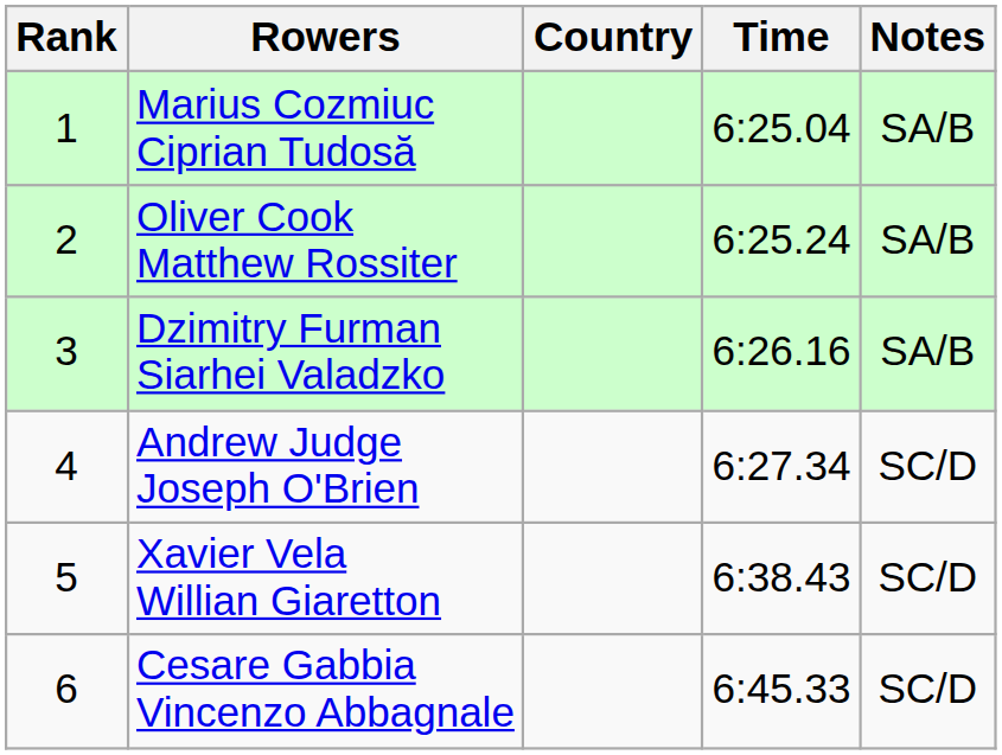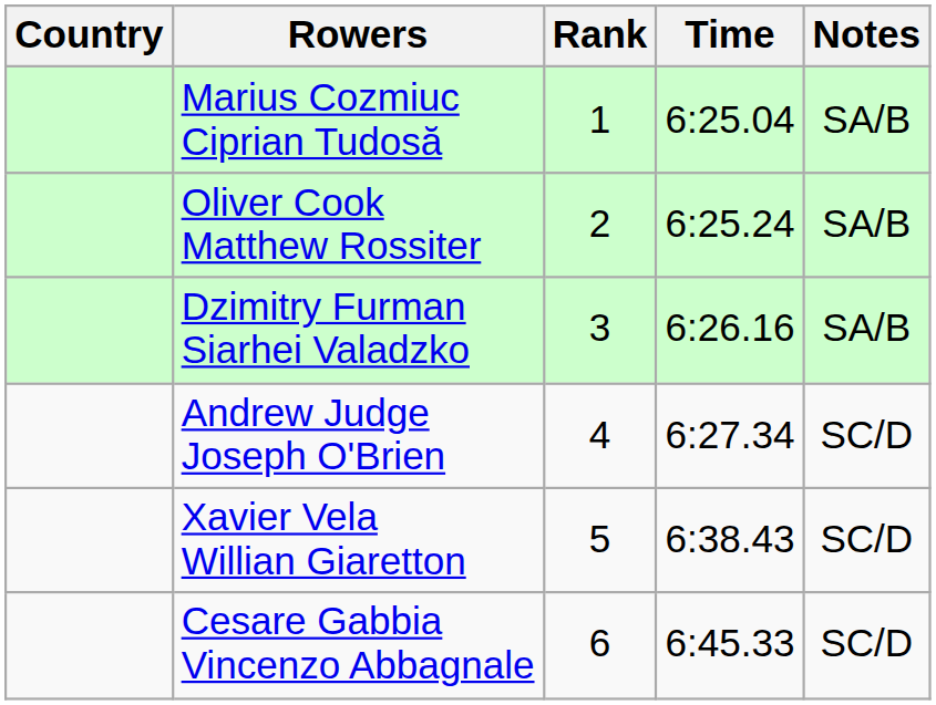 <table class="wikitable" style="text-align:center">
 <tr>
+<th>Country</th>
+<th>Rowers</th>
 <th>Rank</th>
-<th>Rowers</th>
-<th>Country</th>
 <th>Time</th>
 <th>Notes</th>
 </tr>
 <tr bgcolor=ccffcc>
+<td align="left"></td>
+<td align="left"><a href='#'>Marius Cozmiuc</a><br><a href='#'>Ciprian Tudosă</a></td>
 <td>1</td>
-<td align="left"><a href='#'>Marius Cozmiuc</a><br><a href='#'>Ciprian Tudosă</a></td>
-<td align="left"></td>
 <td>6:25.04</td>
 <td>SA/B</td>
 </tr>
 <tr bgcolor=ccffcc>
+<td align="left"></td>
+<td align="left"><a href='#'>Oliver Cook</a><br><a href='#'>Matthew Rossiter</a></td>
 <td>2</td>
-<td align="left"><a href='#'>Oliver Cook</a><br><a href='#'>Matthew Rossiter</a></td>
-<td align="left"></td>
 <td>6:25.24</td>
 <td>SA/B</td>
 </tr>
 <tr bgcolor=ccffcc>
+<td align="left"></td>
+<td align="left"><a href='#'>Dzimitry Furman</a><br><a href='#'>Siarhei Valadzko</a></td>
 <td>3</td>
-<td align="left"><a href='#'>Dzimitry Furman</a><br><a href='#'>Siarhei Valadzko</a></td>
-<td align="left"></td>
 <td>6:26.16</td>
 <td>SA/B</td>
 </tr>
 <tr>
+<td align="left"></td>
+<td align="left"><a href='#'>Andrew Judge</a><br><a href='#'>Joseph O'Brien</a></td>
 <td>4</td>
-<td align="left"><a href='#'>Andrew Judge</a><br><a href='#'>Joseph O'Brien</a></td>
-<td align="left"></td>
 <td>6:27.34</td>
 <td>SC/D</td>
 </tr>
 <tr>
+<td align="left"></td>
+<td align="left"><a href='#'>Xavier Vela</a><br><a href='#'>Willian Giaretton</a></td>
 <td>5</td>
-<td align="left"><a href='#'>Xavier Vela</a><br><a href='#'>Willian Giaretton</a></td>
-<td align="left"></td>
 <td>6:38.43</td>
 <td>SC/D</td>
 </tr>
 <tr>
+<td align="left"></td>
+<td align="left"><a href='#'>Cesare Gabbia</a><br><a href='#'>Vincenzo Abbagnale</a></td>
 <td>6</td>
-<td align="left"><a href='#'>Cesare Gabbia</a><br><a href='#'>Vincenzo Abbagnale</a></td>
-<td align="left"></td>
 <td>6:45.33</td>
 <td>SC/D</td>
 </tr>
 </table>
